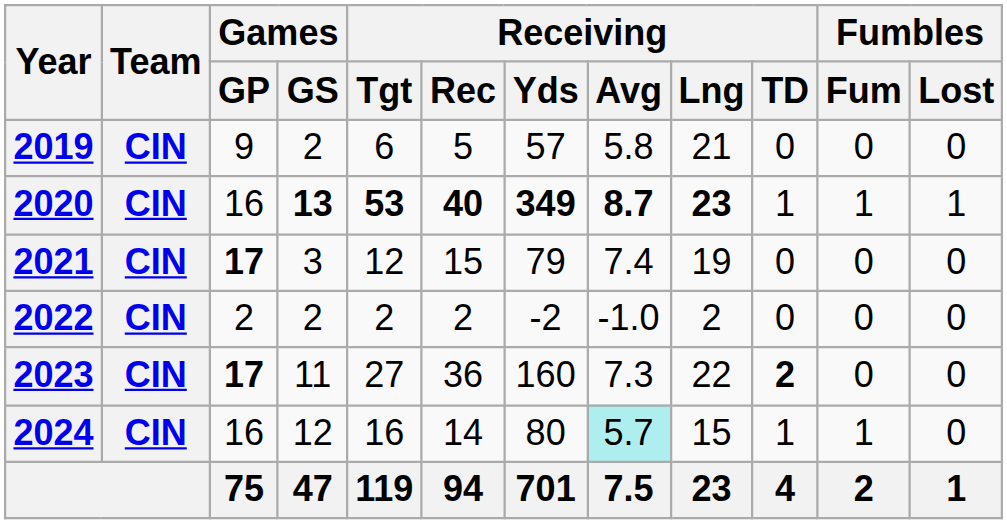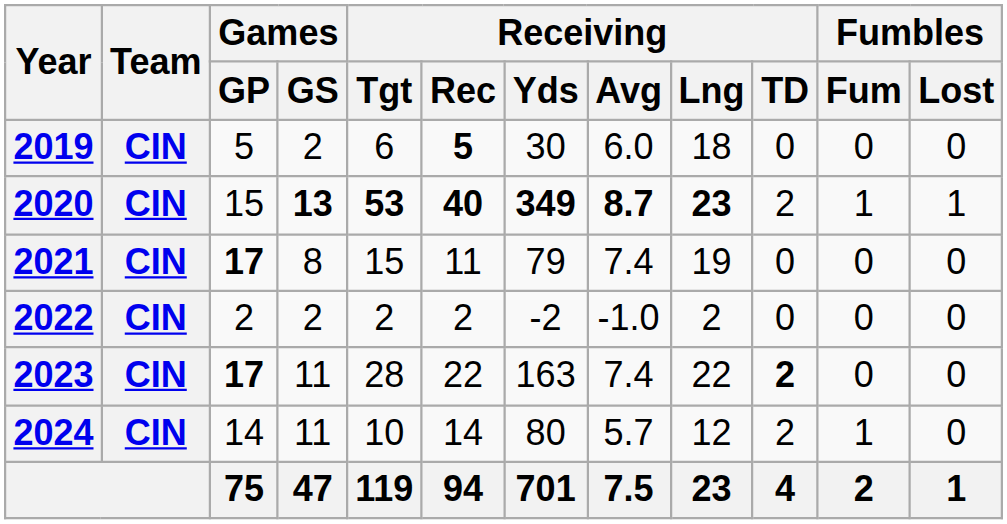 <table class="wikitable" style="text-align: center;">
 <tr>
 <th rowspan="2">Year</th>
 <th rowspan="2">Team</th>
 <th colspan="2">Games</th>
 <th colspan="6">Receiving</th>
 <th colspan="2">Fumbles</th>
 </tr>
 <tr>
 <th>GP</th>
 <th>GS</th>
 <th>Tgt</th>
 <th>Rec</th>
 <th>Yds</th>
 <th>Avg</th>
 <th>Lng</th>
 <th>TD</th>
 <th>Fum</th>
 <th>Lost</th>
 </tr>
 <tr>
 <th><a href='#'>2019</a></th>
 <th><a href='#'>CIN</a></th>
-<td>9</td>
+<td>5</td>
 <td>2</td>
 <td>6</td>
-<td>5</td>
-<td>57</td>
-<td>5.8</td>
-<td>21</td>
+<td><strong>5</strong></td>
+<td>30</td>
+<td>6.0</td>
+<td>18</td>
 <td>0</td>
 <td>0</td>
 <td>0</td>
 </tr>
 <tr>
 <th><a href='#'>2020</a></th>
 <th><a href='#'>CIN</a></th>
-<td>16</td>
+<td>15</td>
 <td><strong>13</strong></td>
 <td><strong>53</strong></td>
 <td><strong>40</strong></td>
 <td><strong>349</strong></td>
 <td><strong>8.7</strong></td>
 <td><strong>23</strong></td>
-<td>1</td>
+<td>2</td>
 <td>1</td>
 <td>1</td>
 </tr>
 <tr>
 <th><a href='#'>2021</a></th>
 <th><a href='#'>CIN</a></th>
 <td><strong>17</strong></td>
-<td>3</td>
-<td>12</td>
+<td>8</td>
 <td>15</td>
+<td>11</td>
 <td>79</td>
 <td>7.4</td>
 <td>19</td>
 <td>0</td>
 <td>0</td>
 <td>0</td>
 </tr>
 <tr>
 <th><a href='#'>2022</a></th>
 <th><a href='#'>CIN</a></th>
 <td>2</td>
 <td>2</td>
 <td>2</td>
 <td>2</td>
 <td>-2</td>
 <td>-1.0</td>
 <td>2</td>
 <td>0</td>
 <td>0</td>
 <td>0</td>
 </tr>
 <tr>
 <th><a href='#'>2023</a></th>
 <th><a href='#'>CIN</a></th>
 <td><strong>17</strong></td>
 <td>11</td>
-<td>27</td>
-<td>36</td>
-<td>160</td>
-<td>7.3</td>
+<td>28</td>
+<td>22</td>
+<td>163</td>
+<td>7.4</td>
 <td>22</td>
 <td><strong>2</strong></td>
 <td>0</td>
 <td>0</td>
 </tr>
 <tr>
 <th><a href='#'>2024</a></th>
 <th><a href='#'>CIN</a></th>
-<td>16</td>
-<td>12</td>
-<td>16</td>
+<td>14</td>
+<td>11</td>
+<td>10</td>
 <td>14</td>
 <td>80</td>
-<td style="background: paleturquoise;">5.7</td>
-<td>15</td>
-<td>1</td>
+<td>5.7</td>
+<td>12</td>
+<td>2</td>
 <td>1</td>
 <td>0</td>
 </tr>
 <tr>
 <th colspan="2"></th>
 <th>75</th>
 <th>47</th>
 <th>119</th>
 <th>94</th>
 <th>701</th>
 <th>7.5</th>
 <th>23</th>
 <th>4</th>
 <th>2</th>
 <th>1</th>
 </tr>
 </table>
